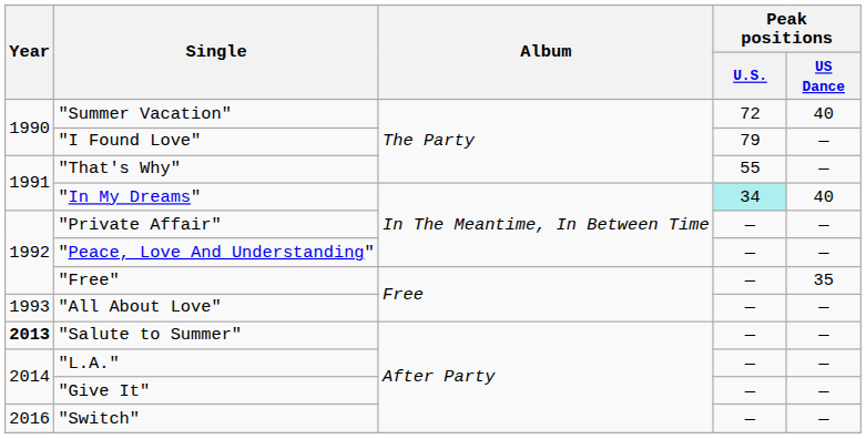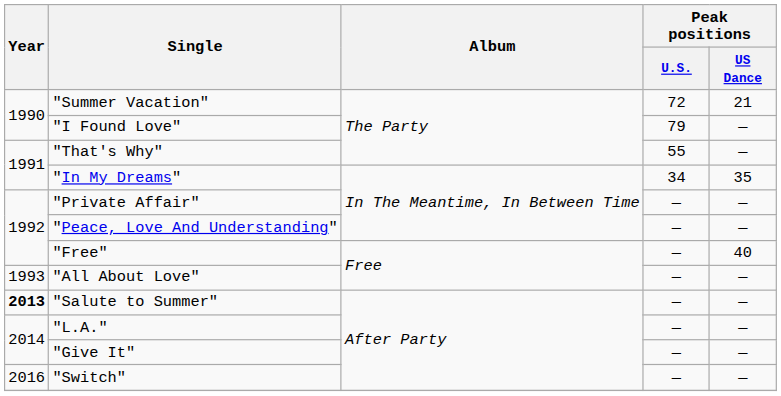 <table class="wikitable">
 <tr>
 <th rowspan="2">Year</th>
 <th rowspan="2">Single</th>
 <th rowspan="2">Album</th>
 <th colspan="4">Peak positions</th>
 </tr>
 <tr>
 <th width="50"><small><a href='#'>U.S.</a></small></th>
 <th width="50"><small><a href='#'>US Dance</a></small></th>
 </tr>
 <tr>
 <td rowspan="2">1990</td>
 <td>"Summer Vacation"</td>
 <td rowspan="3"><em>The Party</em></td>
 <td align="center">72</td>
-<td align="center">40</td>
+<td align="center">21</td>
 </tr>
 <tr>
 <td>"I Found Love"</td>
 <td align="center">79</td>
 <td align="center">—</td>
 </tr>
 <tr>
 <td rowspan="2">1991</td>
 <td>"That's Why"</td>
 <td align="center">55</td>
 <td align="center">—</td>
 </tr>
 <tr>
 <td>"<a href='#'>In My Dreams</a>"</td>
 <td rowspan="3"><em>In The Meantime, In Between Time</em></td>
-<td align="center" style="background: paleturquoise;">34</td>
-<td align="center">40</td>
+<td align="center">34</td>
+<td align="center">35</td>
 </tr>
 <tr>
 <td rowspan="3">1992</td>
 <td>"Private Affair"</td>
 <td align="center">—</td>
 <td align="center">—</td>
 </tr>
 <tr>
 <td>"<a href='#'>Peace, Love And Understanding</a>"</td>
 <td align="center">—</td>
 <td align="center">—</td>
 </tr>
 <tr>
 <td>"Free"</td>
 <td rowspan="2"><em>Free</em></td>
 <td align="center">—</td>
-<td align="center">35</td>
+<td align="center">40</td>
 </tr>
 <tr>
 <td rowspan="1">1993</td>
 <td>"All About Love"</td>
 <td align="center">—</td>
 <td align="center">—</td>
 </tr>
 <tr>
 <td rowspan="1"><strong>2013</strong></td>
 <td>"Salute to Summer"</td>
 <td rowspan="4"><em> After Party </em></td>
 <td align="center">—</td>
 <td align="center">—</td>
 </tr>
 <tr>
 <td rowspan="2">2014</td>
 <td>"L.A."</td>
 <td align="center">—</td>
 <td align="center">—</td>
 </tr>
 <tr>
 <td>"Give It"</td>
 <td align="center">—</td>
 <td align="center">—</td>
 </tr>
 <tr>
 <td rowspan="1">2016</td>
 <td>"Switch"</td>
 <td align="center">—</td>
 <td align="center">—</td>
 </tr>
 <tr>
 </tr>
 </table>
